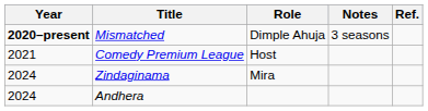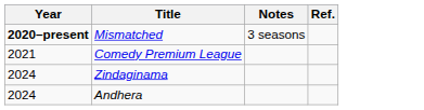 <table class="wikitable">
 <tr style="background:#b0c4de; text-align:center;">
 <th>Year</th>
 <th>Title</th>
-<th>Role</th>
 <th>Notes</th>
 <th>Ref.</th>
 </tr>
 <tr>
 <td><strong>2020–present</strong></td>
 <td><em><a href='#'>Mismatched</a></em></td>
-<td>Dimple Ahuja</td>
 <td>3 seasons</td>
 <td></td>
 </tr>
 <tr>
 <td>2021</td>
 <td><em><a href='#'>Comedy Premium League</a></em></td>
-<td>Host</td>
 <td></td>
 <td></td>
 </tr>
 <tr>
 <td>2024</td>
 <td><em><a href='#'>Zindaginama</a></em></td>
-<td>Mira</td>
 <td></td>
 <td></td>
 </tr>
 <tr>
 <td>2024</td>
 <td><em>Andhera</em></td>
 <td></td>
 <td></td>
-<td></td>
 </tr>
 </table>
